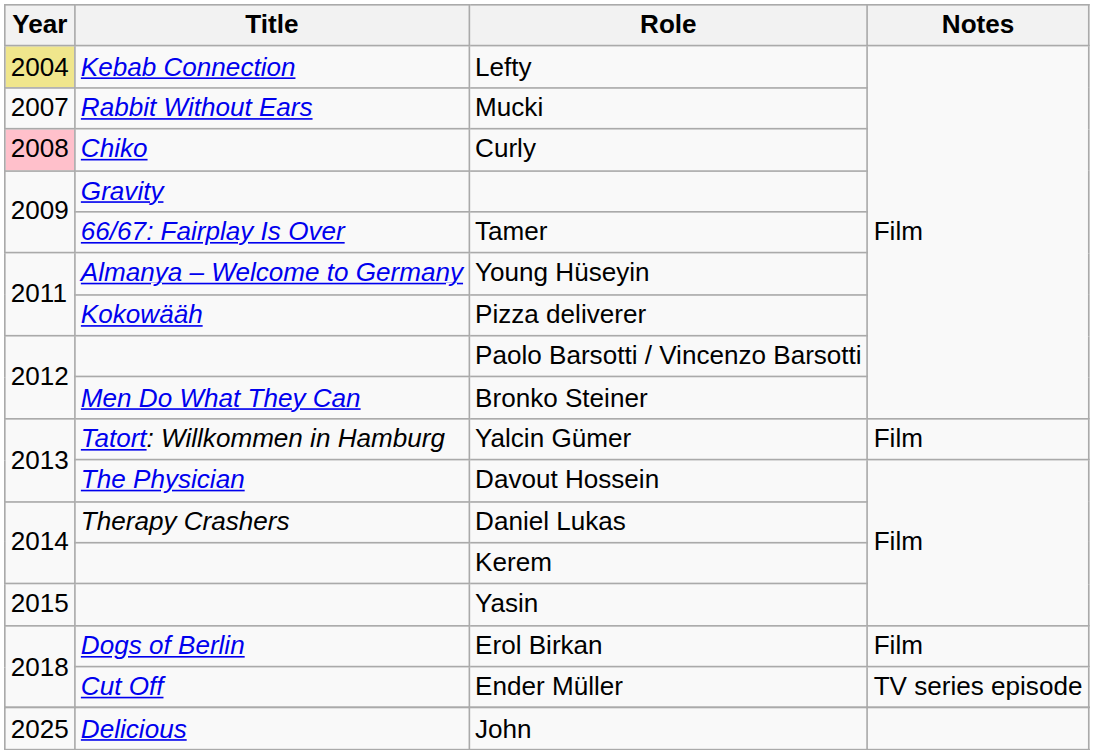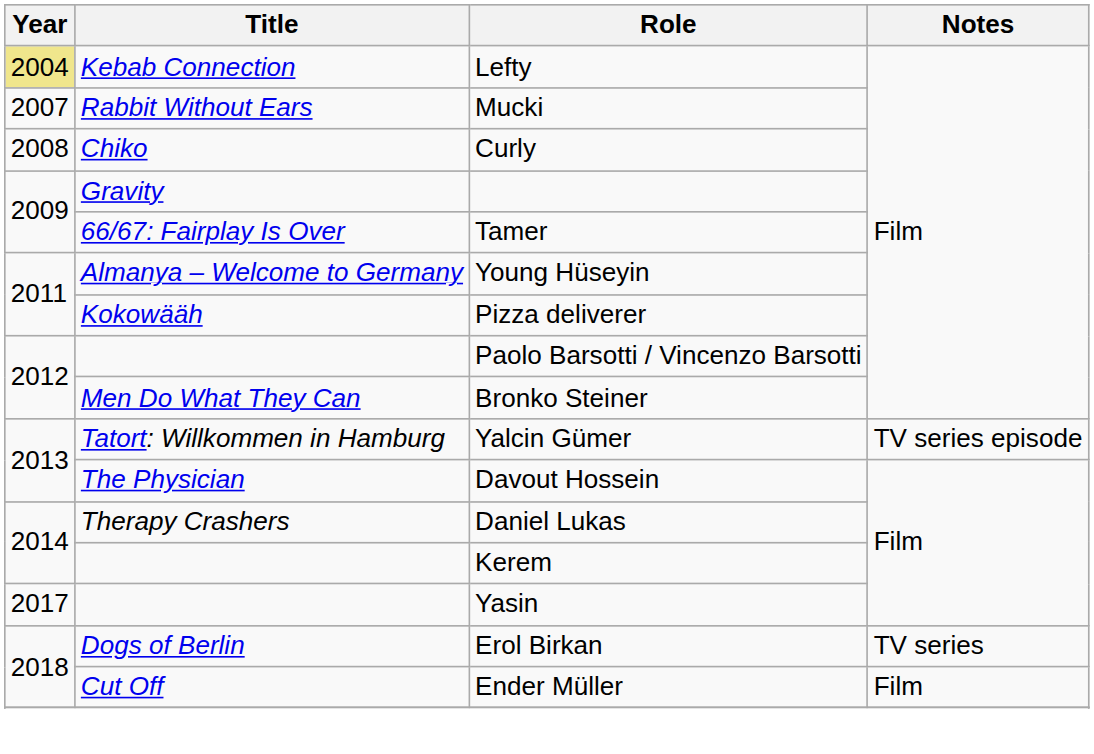 <table class="wikitable sortable">
 <tr>
 <th>Year</th>
 <th>Title</th>
 <th>Role</th>
 <th class="unsortable">Notes</th>
 </tr>
 <tr>
 <td style="background: khaki;">2004</td>
 <td><em><a href='#'>Kebab Connection</a></em></td>
 <td>Lefty</td>
 <td rowspan="9">Film</td>
 </tr>
 <tr>
 <td>2007</td>
 <td><em><a href='#'>Rabbit Without Ears</a></em></td>
 <td>Mucki</td>
 </tr>
 <tr>
-<td style="background: pink;">2008</td>
+<td>2008</td>
 <td><em><a href='#'>Chiko</a></em></td>
 <td>Curly</td>
 </tr>
 <tr>
 <td rowspan="2">2009</td>
 <td><em><a href='#'>Gravity</a></em></td>
 <td></td>
 </tr>
 <tr>
 <td><em><a href='#'>66/67: Fairplay Is Over</a></em></td>
 <td>Tamer</td>
 </tr>
 <tr>
 <td rowspan="2">2011</td>
 <td><em><a href='#'>Almanya – Welcome to Germany</a></em></td>
 <td>Young Hüseyin</td>
 </tr>
 <tr>
 <td><em><a href='#'>Kokowääh</a></em></td>
 <td>Pizza deliverer</td>
 </tr>
 <tr>
 <td rowspan="2">2012</td>
 <td><em></em></td>
 <td>Paolo Barsotti / Vincenzo Barsotti</td>
 </tr>
 <tr>
 <td><em><a href='#'>Men Do What They Can</a></em></td>
 <td>Bronko Steiner</td>
 </tr>
 <tr>
 <td rowspan="2">2013</td>
 <td><em><a href='#'>Tatort</a>: Willkommen in Hamburg</em></td>
 <td>Yalcin Gümer</td>
-<td>Film</td>
+<td>TV series episode</td>
 </tr>
 <tr>
 <td><em><a href='#'>The Physician</a></em></td>
 <td>Davout Hossein</td>
 <td rowspan="4">Film</td>
 </tr>
 <tr>
 <td rowspan="2">2014</td>
 <td><em>Therapy Crashers</em></td>
 <td>Daniel Lukas</td>
 </tr>
 <tr>
 <td><em></em></td>
 <td>Kerem</td>
 </tr>
 <tr>
-<td>2015</td>
+<td>2017</td>
 <td><em></em></td>
 <td>Yasin</td>
 </tr>
 <tr>
 <td rowspan="2">2018</td>
 <td><em><a href='#'>Dogs of Berlin</a></em></td>
 <td>Erol Birkan</td>
-<td>Film</td>
+<td>TV series</td>
 </tr>
 <tr>
 <td><em><a href='#'>Cut Off</a></em></td>
 <td>Ender Müller</td>
-<td>TV series episode</td>
+<td>Film</td>
 </tr>
 <tr>
 </tr>
 <tr>
-<td>2025</td>
-<td><em><a href='#'>Delicious</a></em></td>
-<td>John</td>
-<td></td>
-</tr>
-<tr>
 </tr>
 </table>
